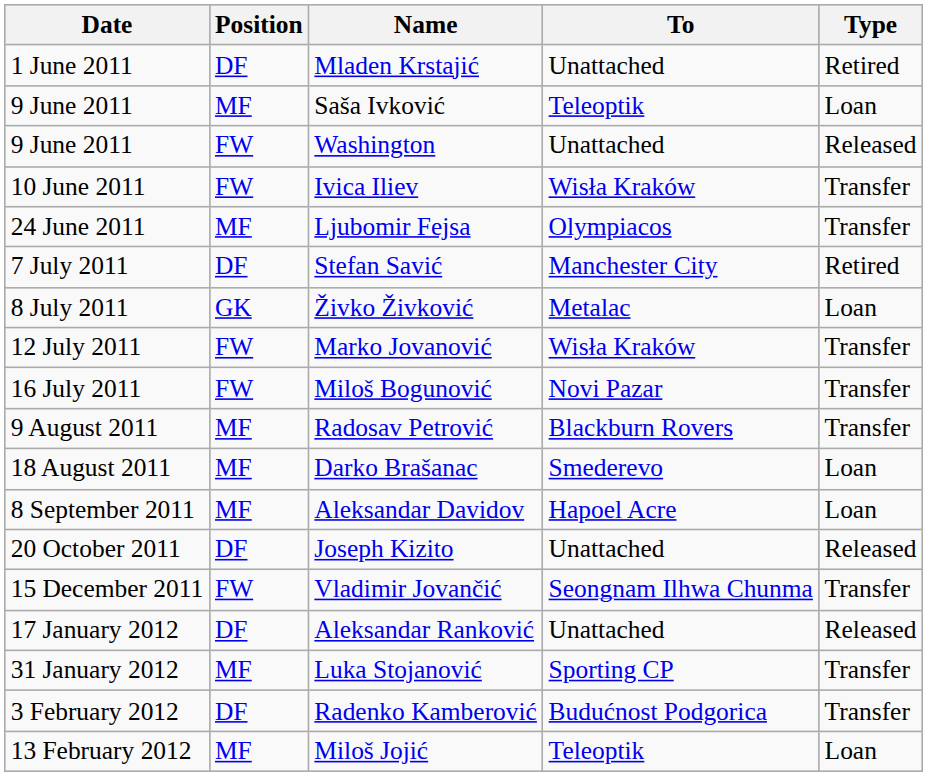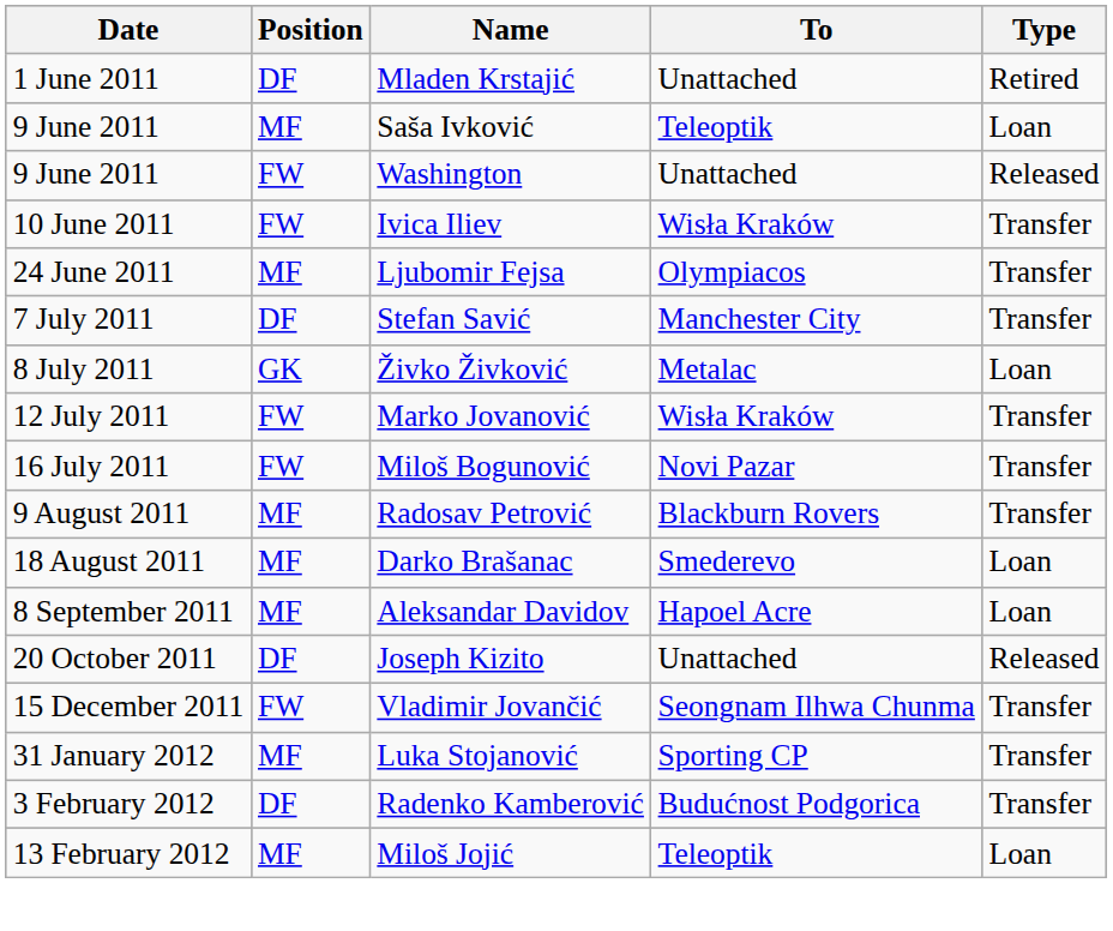 <table class="wikitable">
 <tr>
 <th>Date</th>
 <th>Position</th>
 <th>Name</th>
 <th>To</th>
 <th>Type</th>
 </tr>
 <tr>
 <td>1 June 2011</td>
 <td><a href='#'>DF</a></td>
 <td> <a href='#'>Mladen Krstajić</a></td>
 <td>Unattached</td>
 <td>Retired</td>
 </tr>
 <tr>
 <td>9 June 2011</td>
 <td><a href='#'>MF</a></td>
 <td>Saša Ivković</td>
 <td> <a href='#'>Teleoptik</a></td>
 <td>Loan</td>
 </tr>
 <tr>
 <td>9 June 2011</td>
 <td><a href='#'>FW</a></td>
 <td> <a href='#'>Washington</a></td>
 <td>Unattached</td>
 <td>Released</td>
 </tr>
 <tr>
 <td>10 June 2011</td>
 <td><a href='#'>FW</a></td>
 <td> <a href='#'>Ivica Iliev</a></td>
 <td> <a href='#'>Wisła Kraków</a></td>
 <td>Transfer</td>
 </tr>
 <tr>
 <td>24 June 2011</td>
 <td><a href='#'>MF</a></td>
 <td> <a href='#'>Ljubomir Fejsa</a></td>
 <td> <a href='#'>Olympiacos</a></td>
 <td>Transfer</td>
 </tr>
 <tr>
 <td>7 July 2011</td>
 <td><a href='#'>DF</a></td>
 <td> <a href='#'>Stefan Savić</a></td>
 <td> <a href='#'>Manchester City</a></td>
-<td>Retired</td>
+<td>Transfer</td>
 </tr>
 <tr>
 <td>8 July 2011</td>
 <td><a href='#'>GK</a></td>
 <td> <a href='#'>Živko Živković</a></td>
 <td> <a href='#'>Metalac</a></td>
 <td>Loan</td>
 </tr>
 <tr>
 <td>12 July 2011</td>
 <td><a href='#'>FW</a></td>
 <td> <a href='#'>Marko Jovanović</a></td>
 <td> <a href='#'>Wisła Kraków</a></td>
 <td>Transfer</td>
 </tr>
 <tr>
 <td>16 July 2011</td>
 <td><a href='#'>FW</a></td>
 <td> <a href='#'>Miloš Bogunović</a></td>
 <td> <a href='#'>Novi Pazar</a></td>
 <td>Transfer</td>
 </tr>
 <tr>
 <td>9 August 2011</td>
 <td><a href='#'>MF</a></td>
 <td> <a href='#'>Radosav Petrović</a></td>
 <td> <a href='#'>Blackburn Rovers</a></td>
 <td>Transfer</td>
 </tr>
 <tr>
 <td>18 August 2011</td>
 <td><a href='#'>MF</a></td>
 <td> <a href='#'>Darko Brašanac</a></td>
 <td> <a href='#'>Smederevo</a></td>
 <td>Loan</td>
 </tr>
 <tr>
 <td>8 September 2011</td>
 <td><a href='#'>MF</a></td>
 <td> <a href='#'>Aleksandar Davidov</a></td>
 <td> <a href='#'>Hapoel Acre</a></td>
 <td>Loan</td>
 </tr>
 <tr>
 <td>20 October 2011</td>
 <td><a href='#'>DF</a></td>
 <td> <a href='#'>Joseph Kizito</a></td>
 <td>Unattached</td>
 <td>Released</td>
 </tr>
 <tr>
 <td>15 December 2011</td>
 <td><a href='#'>FW</a></td>
 <td> <a href='#'>Vladimir Jovančić</a></td>
 <td> <a href='#'>Seongnam Ilhwa Chunma</a></td>
 <td>Transfer</td>
 </tr>
 <tr>
-<td>17 January 2012</td>
-<td><a href='#'>DF</a></td>
-<td> <a href='#'>Aleksandar Ranković</a></td>
-<td>Unattached</td>
-<td>Released</td>
-</tr>
-<tr>
 <td>31 January 2012</td>
 <td><a href='#'>MF</a></td>
 <td> <a href='#'>Luka Stojanović</a></td>
 <td> <a href='#'>Sporting CP</a></td>
 <td>Transfer</td>
 </tr>
 <tr>
 <td>3 February 2012</td>
 <td><a href='#'>DF</a></td>
 <td> <a href='#'>Radenko Kamberović</a></td>
 <td> <a href='#'>Budućnost Podgorica</a></td>
 <td>Transfer</td>
 </tr>
 <tr>
 <td>13 February 2012</td>
 <td><a href='#'>MF</a></td>
 <td> <a href='#'>Miloš Jojić</a></td>
 <td> <a href='#'>Teleoptik</a></td>
 <td>Loan</td>
 </tr>
 </table>
